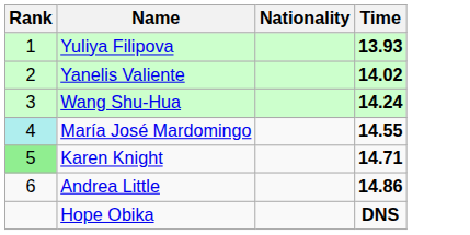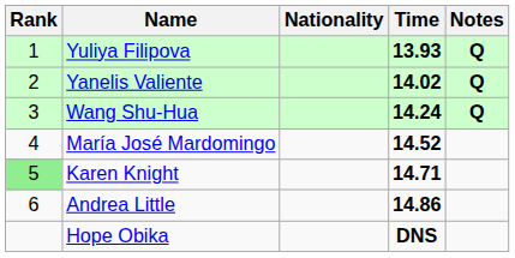 <table class="wikitable sortable" style="text-align:center">
 <tr>
 <th>Rank</th>
 <th>Name</th>
 <th>Nationality</th>
 <th>Time</th>
+<th>Notes</th>
 </tr>
 <tr bgcolor=ccffcc>
 <td>1</td>
 <td align=left><a href='#'>Yuliya Filipova</a></td>
 <td align=left></td>
 <td><strong>13.93</strong></td>
+<td><strong>Q</strong></td>
 </tr>
 <tr bgcolor=ccffcc>
 <td>2</td>
 <td align=left><a href='#'>Yanelis Valiente</a></td>
 <td align=left></td>
 <td><strong>14.02</strong></td>
+<td><strong>Q</strong></td>
 </tr>
 <tr bgcolor=ccffcc>
 <td>3</td>
 <td align=left><a href='#'>Wang Shu-Hua</a></td>
 <td align=left></td>
 <td><strong>14.24</strong></td>
+<td><strong>Q</strong></td>
 </tr>
 <tr>
-<td style="background: paleturquoise;">4</td>
+<td>4</td>
 <td align=left><a href='#'>María José Mardomingo</a></td>
 <td align=left></td>
-<td><strong>14.55</strong></td>
+<td><strong>14.52</strong></td>
+<td></td>
 </tr>
 <tr>
 <td style="background: lightgreen;">5</td>
 <td align=left><a href='#'>Karen Knight</a></td>
 <td align=left></td>
 <td><strong>14.71</strong></td>
+<td></td>
 </tr>
 <tr>
 <td>6</td>
 <td align=left><a href='#'>Andrea Little</a></td>
 <td align=left></td>
 <td><strong>14.86</strong></td>
+<td></td>
 </tr>
 <tr>
 <td></td>
 <td align=left><a href='#'>Hope Obika</a></td>
 <td align=left></td>
 <td><strong>DNS</strong></td>
+<td></td>
 </tr>
 </table>
